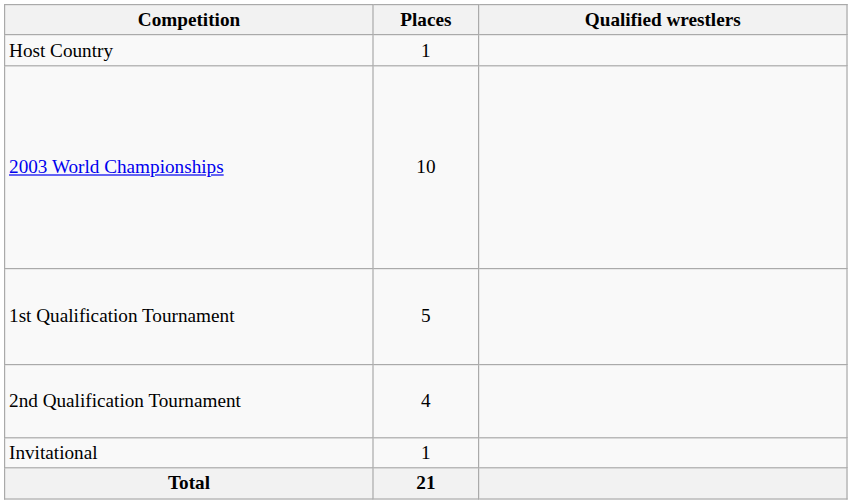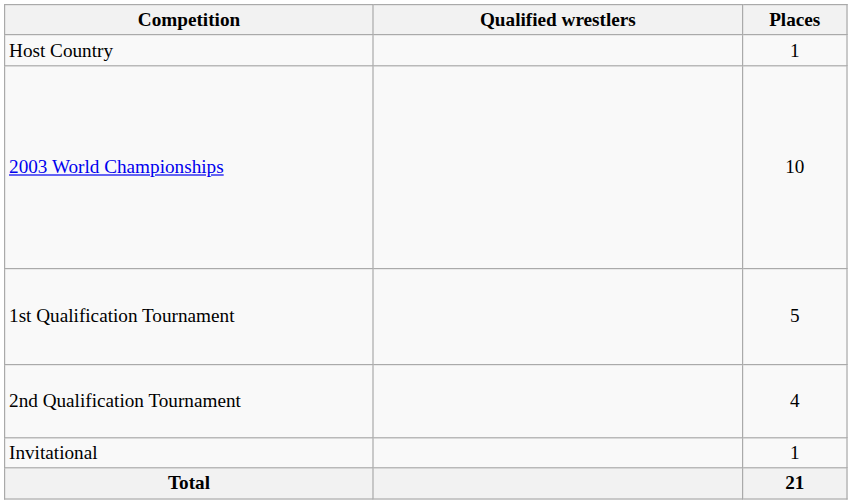 <table class = "wikitable">
 <tr>
 <th width=300>Competition</th>
+<th width=300>Qualified wrestlers</th>
 <th width=80>Places</th>
-<th width=300>Qualified wrestlers</th>
 </tr>
 <tr>
 <td>Host Country</td>
+<td></td>
 <td align="center">1</td>
-<td></td>
 </tr>
 <tr>
 <td><a href='#'>2003 World Championships</a></td>
+<td><br><br><br><br><br><br><br><br><br></td>
 <td align="center">10</td>
-<td><br><br><br><br><br><br><br><br><br></td>
 </tr>
 <tr>
 <td>1st Qualification Tournament</td>
+<td><br><br><br><br></td>
 <td align="center">5</td>
-<td><br><br><br><br></td>
 </tr>
 <tr>
 <td>2nd Qualification Tournament</td>
+<td><br><br><br></td>
 <td align="center">4</td>
-<td><br><br><br></td>
 </tr>
 <tr>
 <td>Invitational</td>
+<td></td>
 <td align="center">1</td>
-<td></td>
 </tr>
 <tr>
 <th>Total</th>
+<th></th>
 <th>21</th>
-<th></th>
 </tr>
 </table>
